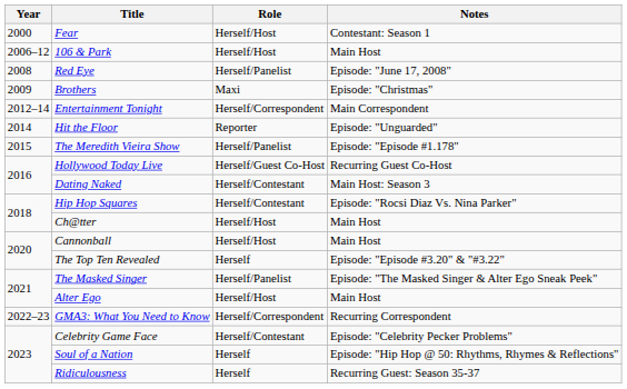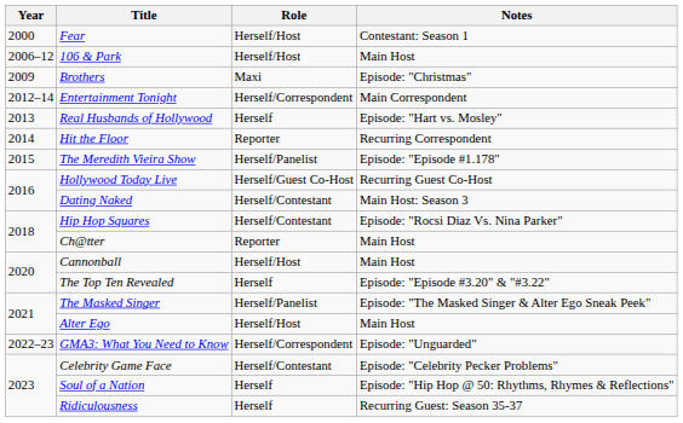 <table class="wikitable plainrowheaders sortable" style="margin-right: 0;">
 <tr>
 <th>Year</th>
 <th>Title</th>
 <th>Role</th>
 <th>Notes</th>
 </tr>
 <tr>
 <td>2000</td>
 <td><em><a href='#'>Fear</a></em></td>
 <td>Herself/Host</td>
 <td>Contestant: Season 1</td>
 </tr>
 <tr>
 <td>2006–12</td>
 <td><em><a href='#'>106 & Park</a></em></td>
 <td>Herself/Host</td>
 <td>Main Host</td>
 </tr>
 <tr>
-<td>2008</td>
-<td><em><a href='#'>Red Eye</a></em></td>
-<td>Herself/Panelist</td>
-<td>Episode: "June 17, 2008"</td>
-</tr>
-<tr>
 <td>2009</td>
 <td><em><a href='#'>Brothers</a></em></td>
 <td>Maxi</td>
 <td>Episode: "Christmas"</td>
 </tr>
 <tr>
 <td>2012–14</td>
 <td><em><a href='#'>Entertainment Tonight</a></em></td>
 <td>Herself/Correspondent</td>
 <td>Main Correspondent</td>
 </tr>
 <tr>
+<td>2013</td>
+<td><em><a href='#'>Real Husbands of Hollywood</a></em></td>
+<td>Herself</td>
+<td>Episode: "Hart vs. Mosley"</td>
+</tr>
+<tr>
 <td>2014</td>
 <td><em><a href='#'>Hit the Floor</a></em></td>
 <td>Reporter</td>
-<td>Episode: "Unguarded"</td>
+<td>Recurring Correspondent</td>
 </tr>
 <tr>
 <td>2015</td>
 <td><em><a href='#'>The Meredith Vieira Show</a></em></td>
 <td>Herself/Panelist</td>
 <td>Episode: "Episode #1.178"</td>
 </tr>
 <tr>
 <td rowspan=2>2016</td>
 <td><em><a href='#'>Hollywood Today Live</a></em></td>
 <td>Herself/Guest Co-Host</td>
 <td>Recurring Guest Co-Host</td>
 </tr>
 <tr>
 <td><em><a href='#'>Dating Naked</a></em></td>
 <td>Herself/Contestant</td>
 <td>Main Host: Season 3</td>
 </tr>
 <tr>
 <td rowspan=2>2018</td>
 <td><em><a href='#'>Hip Hop Squares</a></em></td>
 <td>Herself/Contestant</td>
 <td>Episode: "Rocsi Diaz Vs. Nina Parker"</td>
 </tr>
 <tr>
 <td><em>Ch@tter</em></td>
-<td>Herself/Host</td>
+<td>Reporter</td>
 <td>Main Host</td>
 </tr>
 <tr>
 <td rowspan=2>2020</td>
 <td><em>Cannonball</em></td>
 <td>Herself/Host</td>
 <td>Main Host</td>
 </tr>
 <tr>
 <td><em>The Top Ten Revealed</em></td>
 <td>Herself</td>
 <td>Episode: "Episode #3.20" & "#3.22"</td>
 </tr>
 <tr>
 <td rowspan=2>2021</td>
 <td><em><a href='#'>The Masked Singer</a></em></td>
 <td>Herself/Panelist</td>
 <td>Episode: "The Masked Singer & Alter Ego Sneak Peek"</td>
 </tr>
 <tr>
 <td><em><a href='#'>Alter Ego</a></em></td>
 <td>Herself/Host</td>
 <td>Main Host</td>
 </tr>
 <tr>
 <td>2022–23</td>
 <td><em><a href='#'>GMA3: What You Need to Know</a></em></td>
 <td>Herself/Correspondent</td>
-<td>Recurring Correspondent</td>
+<td>Episode: "Unguarded"</td>
 </tr>
 <tr>
 <td rowspan=3>2023</td>
 <td><em>Celebrity Game Face</em></td>
 <td>Herself/Contestant</td>
 <td>Episode: "Celebrity Pecker Problems"</td>
 </tr>
 <tr>
 <td><em><a href='#'>Soul of a Nation</a></em></td>
 <td>Herself</td>
 <td>Episode: "Hip Hop @ 50: Rhythms, Rhymes & Reflections"</td>
 </tr>
 <tr>
 <td><em><a href='#'>Ridiculousness</a></em></td>
 <td>Herself</td>
 <td>Recurring Guest: Season 35-37</td>
 </tr>
 </table>
